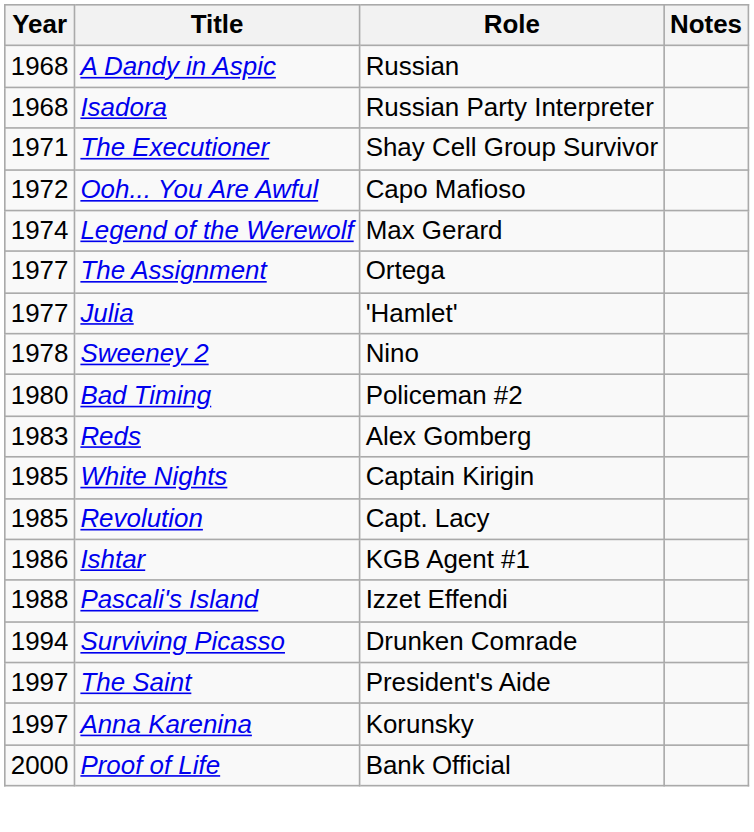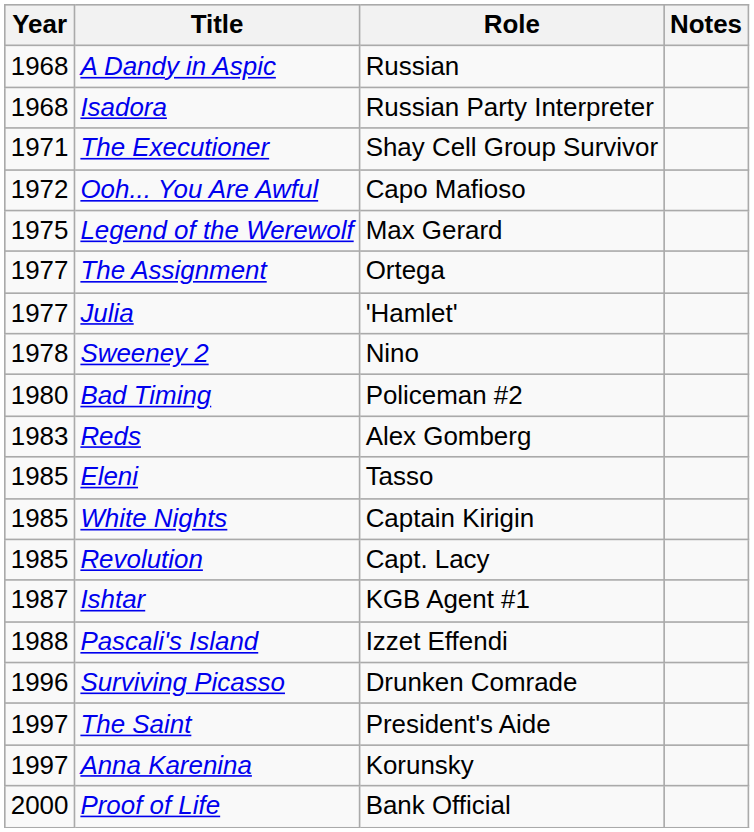 <table class="wikitable">
 <tr>
 <th>Year</th>
 <th>Title</th>
 <th>Role</th>
 <th>Notes</th>
 </tr>
 <tr>
 <td>1968</td>
 <td><em><a href='#'>A Dandy in Aspic</a></em></td>
 <td>Russian</td>
 <td></td>
 </tr>
 <tr>
 <td>1968</td>
 <td><em><a href='#'>Isadora</a></em></td>
 <td>Russian Party Interpreter</td>
 <td></td>
 </tr>
 <tr>
 <td>1971</td>
 <td><em><a href='#'>The Executioner</a></em></td>
 <td>Shay Cell Group Survivor</td>
 <td></td>
 </tr>
 <tr>
 <td>1972</td>
 <td><em><a href='#'>Ooh... You Are Awful</a></em></td>
 <td>Capo Mafioso</td>
 <td></td>
 </tr>
 <tr>
-<td>1974</td>
+<td>1975</td>
 <td><em><a href='#'>Legend of the Werewolf</a></em></td>
 <td>Max Gerard</td>
 <td></td>
 </tr>
 <tr>
 <td>1977</td>
 <td><em><a href='#'>The Assignment</a></em></td>
 <td>Ortega</td>
 <td></td>
 </tr>
 <tr>
 <td>1977</td>
 <td><em><a href='#'>Julia</a></em></td>
 <td>'Hamlet'</td>
 <td></td>
 </tr>
 <tr>
 <td>1978</td>
 <td><em><a href='#'>Sweeney 2</a></em></td>
 <td>Nino</td>
 <td></td>
 </tr>
 <tr>
 <td>1980</td>
 <td><em><a href='#'>Bad Timing</a></em></td>
 <td>Policeman #2</td>
 <td></td>
 </tr>
 <tr>
 <td>1983</td>
 <td><em><a href='#'>Reds</a></em></td>
 <td>Alex Gomberg</td>
 <td></td>
 </tr>
 <tr>
 <td>1985</td>
+<td><em><a href='#'>Eleni</a></em></td>
+<td>Tasso</td>
+<td></td>
+</tr>
+<tr>
+<td>1985</td>
 <td><em><a href='#'>White Nights</a></em></td>
 <td>Captain Kirigin</td>
 <td></td>
 </tr>
 <tr>
 <td>1985</td>
 <td><em><a href='#'>Revolution</a></em></td>
 <td>Capt. Lacy</td>
 <td></td>
 </tr>
 <tr>
-<td>1986</td>
+<td>1987</td>
 <td><em><a href='#'>Ishtar</a></em></td>
 <td>KGB Agent #1</td>
 <td></td>
 </tr>
 <tr>
 <td>1988</td>
 <td><em><a href='#'>Pascali's Island</a></em></td>
 <td>Izzet Effendi</td>
 <td></td>
 </tr>
 <tr>
-<td>1994</td>
+<td>1996</td>
 <td><em><a href='#'>Surviving Picasso</a></em></td>
 <td>Drunken Comrade</td>
 <td></td>
 </tr>
 <tr>
 <td>1997</td>
 <td><em><a href='#'>The Saint</a></em></td>
 <td>President's Aide</td>
 <td></td>
 </tr>
 <tr>
 <td>1997</td>
 <td><em><a href='#'>Anna Karenina</a></em></td>
 <td>Korunsky</td>
 <td></td>
 </tr>
 <tr>
 <td>2000</td>
 <td><em><a href='#'>Proof of Life</a></em></td>
 <td>Bank Official</td>
 <td></td>
 </tr>
 </table>
